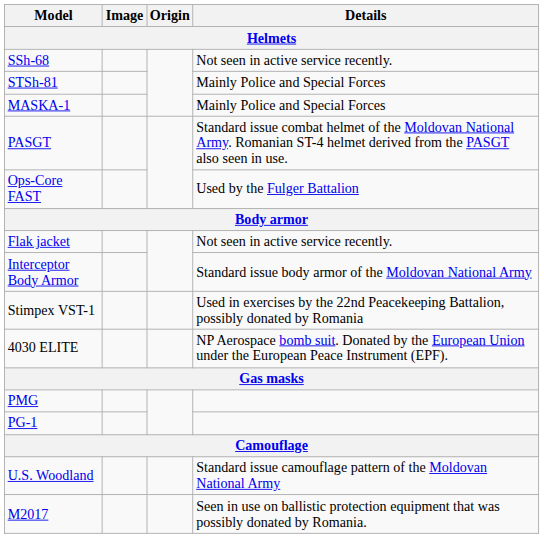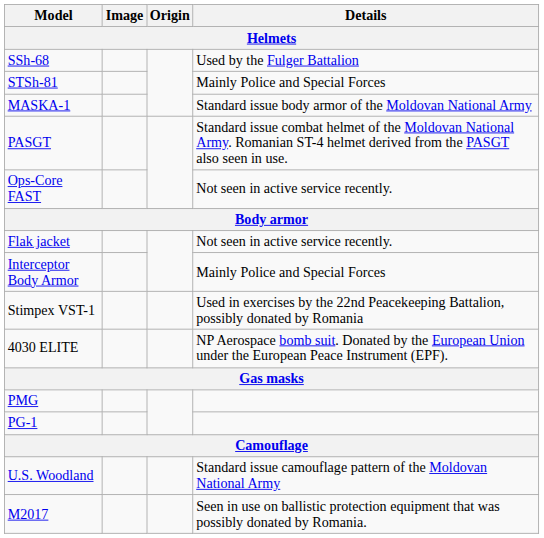 <table class="wikitable">
 <tr>
 <th>Model</th>
 <th>Image</th>
 <th>Origin</th>
 <th>Details</th>
 </tr>
 <tr>
 <th colspan="5"><a href='#'>Helmets</a></th>
 </tr>
 <tr>
 <td><a href='#'>SSh-68</a></td>
 <td></td>
 <td rowspan="3"></td>
-<td>Not seen in active service recently.</td>
+<td>Used by the <a href='#'>Fulger Battalion</a></td>
 </tr>
 <tr>
 <td><a href='#'>STSh-81</a></td>
 <td></td>
 <td>Mainly Police and Special Forces</td>
 </tr>
 <tr>
 <td><a href='#'>MASKA-1</a></td>
 <td></td>
-<td>Mainly Police and Special Forces</td>
+<td>Standard issue body armor of the <a href='#'>Moldovan National Army</a></td>
 </tr>
 <tr>
 <td><a href='#'>PASGT</a></td>
 <td></td>
 <td rowspan="2"></td>
 <td>Standard issue combat helmet of the <a href='#'>Moldovan National Army</a>. Romanian ST-4 helmet derived from the <a href='#'>PASGT</a> also seen in use.</td>
 </tr>
 <tr>
 <td><a href='#'>Ops-Core FAST</a></td>
 <td></td>
-<td>Used by the <a href='#'>Fulger Battalion</a></td>
+<td>Not seen in active service recently.</td>
 </tr>
 <tr>
 <th colspan="5"><a href='#'>Body armor</a></th>
 </tr>
 <tr>
 <td><a href='#'>Flak jacket</a></td>
 <td></td>
 <td rowspan="2"></td>
 <td>Not seen in active service recently.</td>
 </tr>
 <tr>
 <td><a href='#'>Interceptor Body Armor</a></td>
 <td></td>
-<td>Standard issue body armor of the <a href='#'>Moldovan National Army</a></td>
+<td>Mainly Police and Special Forces</td>
 </tr>
 <tr>
 <td>Stimpex VST-1</td>
 <td></td>
 <td></td>
 <td>Used in exercises by the 22nd Peacekeeping Battalion, possibly donated by Romania </td>
 </tr>
 <tr>
 <td>4030 ELITE</td>
 <td></td>
 <td></td>
 <td>NP Aerospace <a href='#'>bomb suit</a>. Donated by the <a href='#'>European Union</a> under the European Peace Instrument (EPF).</td>
 </tr>
 <tr>
 <th colspan="5"><a href='#'>Gas masks</a></th>
 </tr>
 <tr>
 <td><a href='#'>PMG</a></td>
 <td></td>
 <td rowspan="2"></td>
 <td></td>
 </tr>
 <tr>
 <td><a href='#'>PG-1</a></td>
 <td></td>
 </tr>
 <tr>
 <th colspan="5"><a href='#'>Camouflage</a></th>
 </tr>
 <tr>
 <td><a href='#'>U.S. Woodland</a></td>
 <td></td>
 <td></td>
 <td>Standard issue camouflage pattern of the <a href='#'>Moldovan National Army</a></td>
 </tr>
 <tr>
 <td><a href='#'>M2017</a></td>
 <td></td>
 <td></td>
 <td>Seen in use on ballistic protection equipment that was possibly donated by Romania.</td>
 </tr>
 </table>
